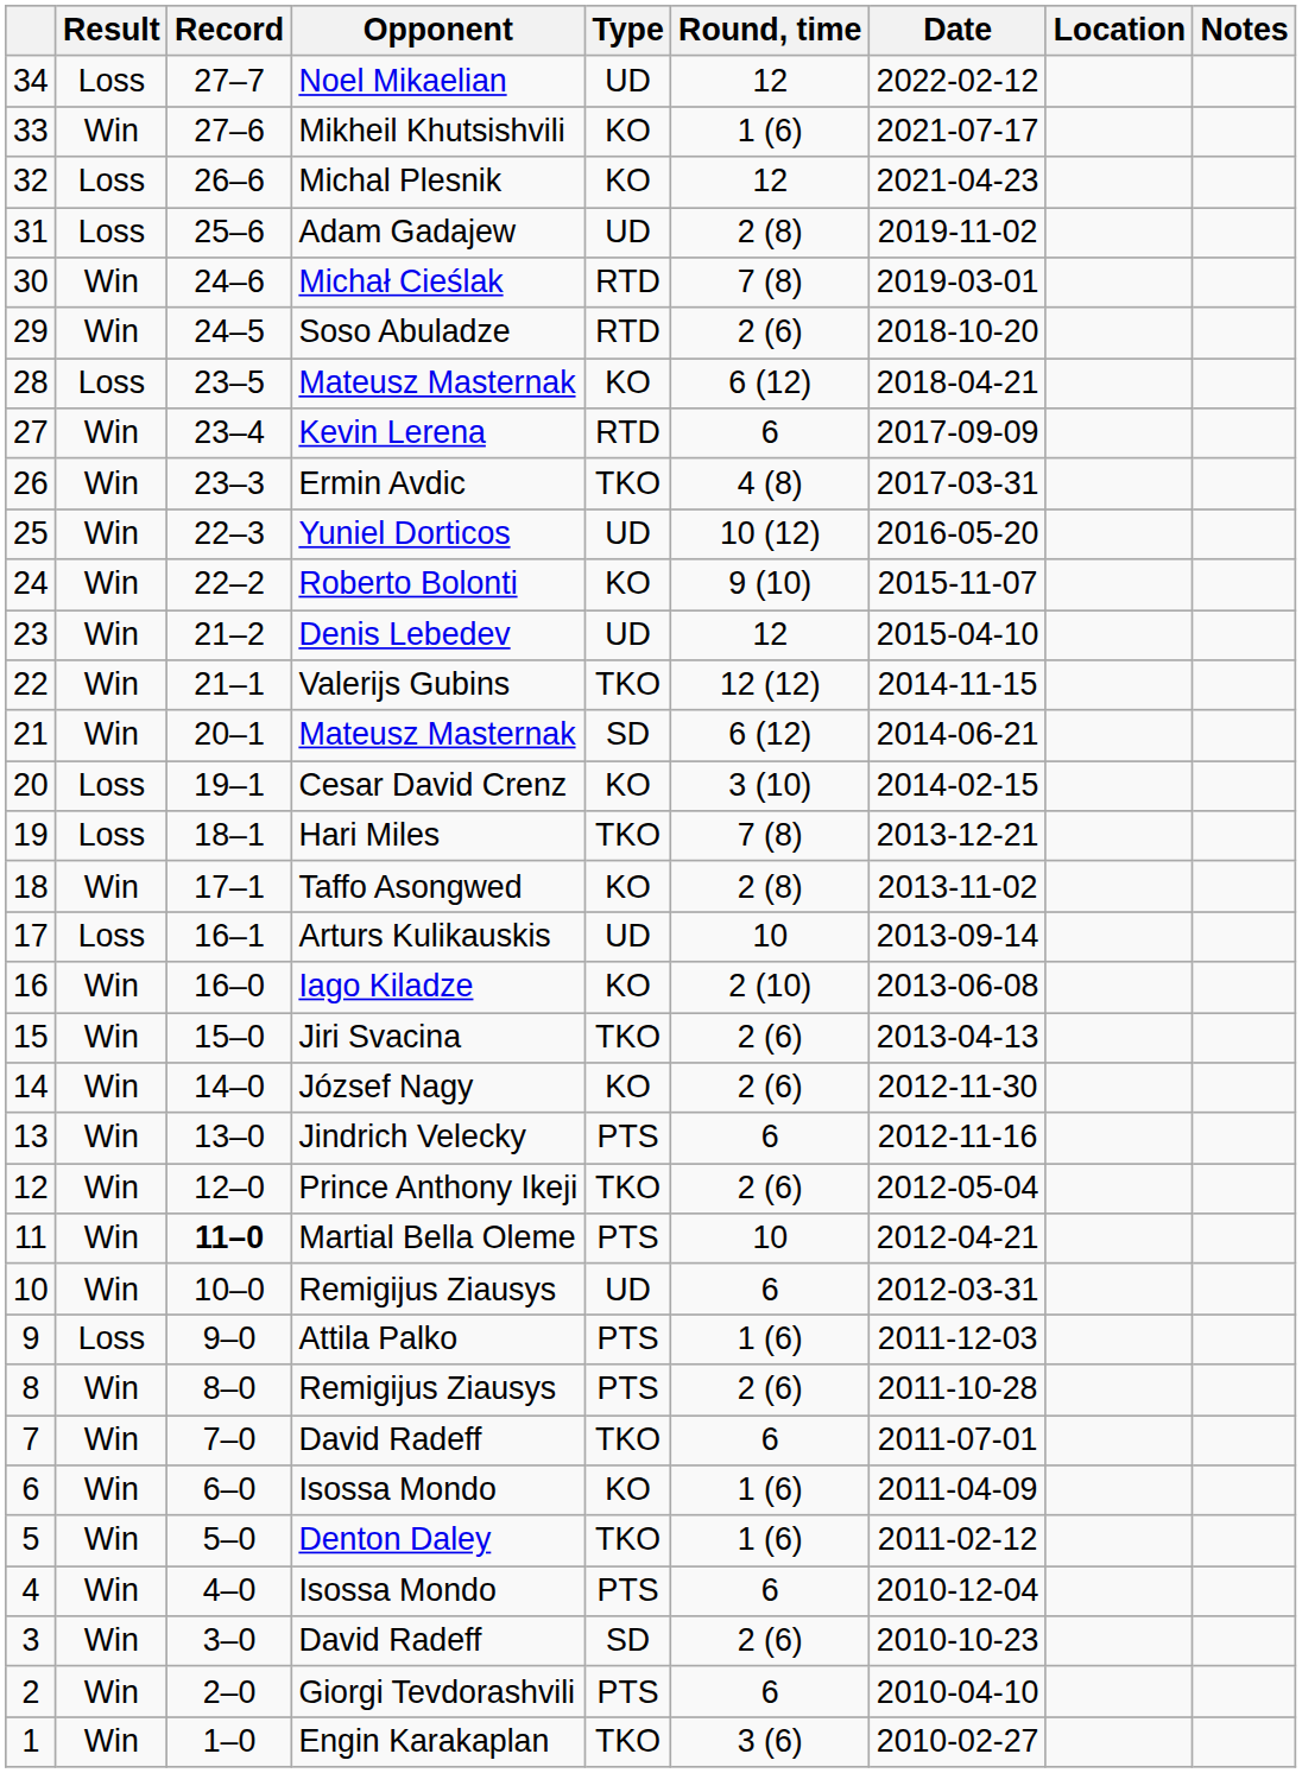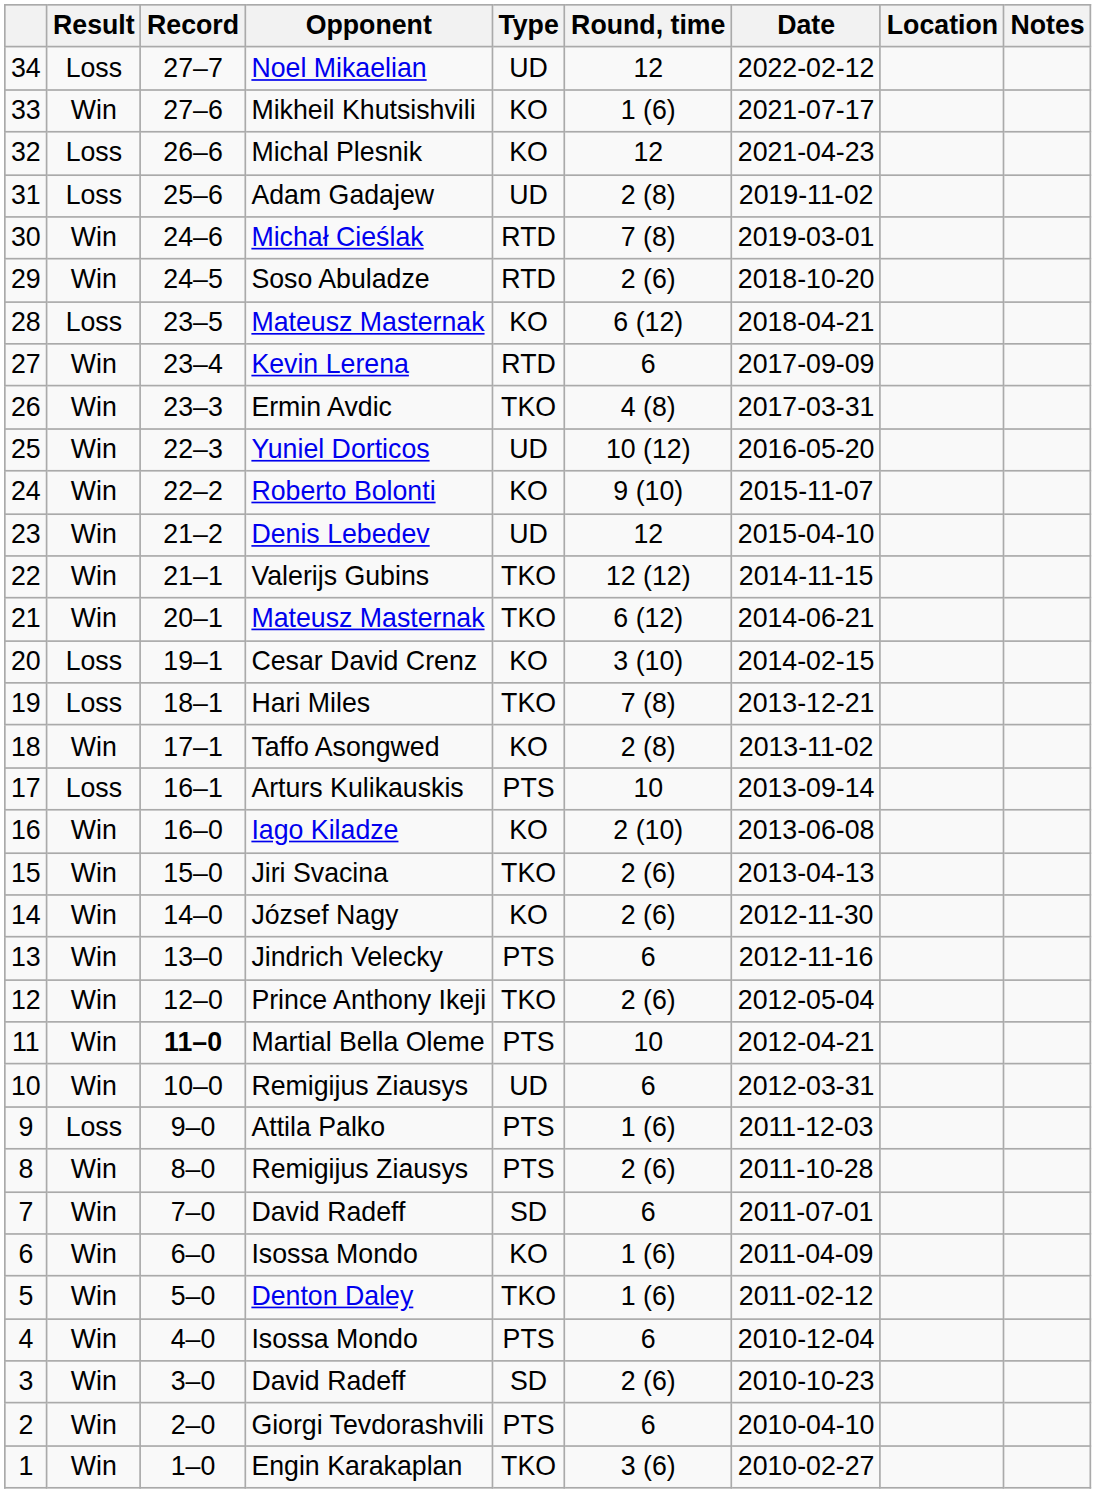 <table class=wikitable style=text-align:center>
 <tr>
 <th></th>
 <th>Result</th>
 <th>Record</th>
 <th>Opponent</th>
 <th>Type</th>
 <th>Round, time</th>
 <th>Date</th>
 <th>Location</th>
 <th>Notes</th>
 </tr>
 <tr>
 <td>34</td>
 <td>Loss</td>
 <td>27–7</td>
 <td align=left><a href='#'>Noel Mikaelian</a></td>
 <td>UD</td>
 <td>12</td>
 <td>2022-02-12</td>
 <td align=left></td>
 <td align=left></td>
 </tr>
 <tr>
 <td>33</td>
 <td>Win</td>
 <td>27–6</td>
 <td align=left>Mikheil Khutsishvili</td>
 <td>KO</td>
 <td>1 (6)</td>
 <td>2021-07-17</td>
 <td align=left></td>
 <td align=left></td>
 </tr>
 <tr>
 <td>32</td>
 <td>Loss</td>
 <td>26–6</td>
 <td align=left>Michal Plesnik</td>
 <td>KO</td>
 <td>12</td>
 <td>2021-04-23</td>
 <td align=left></td>
 <td align=left></td>
 </tr>
 <tr>
 <td>31</td>
 <td>Loss</td>
 <td>25–6</td>
 <td align=left>Adam Gadajew</td>
 <td>UD</td>
 <td>2 (8)</td>
 <td>2019-11-02</td>
 <td align=left></td>
 <td align=left></td>
 </tr>
 <tr>
 <td>30</td>
 <td>Win</td>
 <td>24–6</td>
 <td align=left><a href='#'>Michał Cieślak</a></td>
 <td>RTD</td>
 <td>7 (8)</td>
 <td>2019-03-01</td>
 <td align=left></td>
 <td align=left></td>
 </tr>
 <tr>
 <td>29</td>
 <td>Win</td>
 <td>24–5</td>
 <td align=left>Soso Abuladze</td>
 <td>RTD</td>
 <td>2 (6)</td>
 <td>2018-10-20</td>
 <td align=left></td>
 <td align=left></td>
 </tr>
 <tr>
 <td>28</td>
 <td>Loss</td>
 <td>23–5</td>
 <td align=left><a href='#'>Mateusz Masternak</a></td>
 <td>KO</td>
 <td>6 (12)</td>
 <td>2018-04-21</td>
 <td align=left></td>
 <td align=left></td>
 </tr>
 <tr>
 <td>27</td>
 <td>Win</td>
 <td>23–4</td>
 <td align=left><a href='#'>Kevin Lerena</a></td>
 <td>RTD</td>
 <td>6</td>
 <td>2017-09-09</td>
 <td align=left></td>
 <td align=left></td>
 </tr>
 <tr>
 <td>26</td>
 <td>Win</td>
 <td>23–3</td>
 <td align=left>Ermin Avdic</td>
 <td>TKO</td>
 <td>4 (8)</td>
 <td>2017-03-31</td>
 <td align=left></td>
 <td align=left></td>
 </tr>
 <tr>
 <td>25</td>
 <td>Win</td>
 <td>22–3</td>
 <td align=left><a href='#'>Yuniel Dorticos</a></td>
 <td>UD</td>
 <td>10 (12)</td>
 <td>2016-05-20</td>
 <td align=left></td>
 <td align=left></td>
 </tr>
 <tr>
 <td>24</td>
 <td>Win</td>
 <td>22–2</td>
 <td align=left><a href='#'>Roberto Bolonti</a></td>
 <td>KO</td>
 <td>9 (10)</td>
 <td>2015-11-07</td>
 <td align=left></td>
 <td align=left></td>
 </tr>
 <tr>
 <td>23</td>
 <td>Win</td>
 <td>21–2</td>
 <td align=left><a href='#'>Denis Lebedev</a></td>
 <td>UD</td>
 <td>12</td>
 <td>2015-04-10</td>
 <td align=left></td>
 <td align=left></td>
 </tr>
 <tr>
 <td>22</td>
 <td>Win</td>
 <td>21–1</td>
 <td align=left>Valerijs Gubins</td>
 <td>TKO</td>
 <td>12 (12)</td>
 <td>2014-11-15</td>
 <td align=left></td>
 <td align=left></td>
 </tr>
 <tr>
 <td>21</td>
 <td>Win</td>
 <td>20–1</td>
 <td align=left><a href='#'>Mateusz Masternak</a></td>
-<td>SD</td>
+<td>TKO</td>
 <td>6 (12)</td>
 <td>2014-06-21</td>
 <td align=left></td>
 <td align=left></td>
 </tr>
 <tr>
 <td>20</td>
 <td>Loss</td>
 <td>19–1</td>
 <td align=left>Cesar David Crenz</td>
 <td>KO</td>
 <td>3 (10)</td>
 <td>2014-02-15</td>
 <td align=left></td>
 <td align=left></td>
 </tr>
 <tr>
 <td>19</td>
 <td>Loss</td>
 <td>18–1</td>
 <td align=left>Hari Miles</td>
 <td>TKO</td>
 <td>7 (8)</td>
 <td>2013-12-21</td>
 <td align=left></td>
 <td align=left></td>
 </tr>
 <tr>
 <td>18</td>
 <td>Win</td>
 <td>17–1</td>
 <td align=left>Taffo Asongwed</td>
 <td>KO</td>
 <td>2 (8)</td>
 <td>2013-11-02</td>
 <td align=left></td>
 <td align=left></td>
 </tr>
 <tr>
 <td>17</td>
 <td>Loss</td>
 <td>16–1</td>
 <td align=left>Arturs Kulikauskis</td>
-<td>UD</td>
+<td>PTS</td>
 <td>10</td>
 <td>2013-09-14</td>
 <td align=left></td>
 <td align=left></td>
 </tr>
 <tr>
 <td>16</td>
 <td>Win</td>
 <td>16–0</td>
 <td align=left><a href='#'>Iago Kiladze</a></td>
 <td>KO</td>
 <td>2 (10)</td>
 <td>2013-06-08</td>
 <td align=left></td>
 <td align=left></td>
 </tr>
 <tr>
 <td>15</td>
 <td>Win</td>
 <td>15–0</td>
 <td align=left>Jiri Svacina</td>
 <td>TKO</td>
 <td>2 (6)</td>
 <td>2013-04-13</td>
 <td align=left></td>
 <td align=left></td>
 </tr>
 <tr>
 <td>14</td>
 <td>Win</td>
 <td>14–0</td>
 <td align=left>József Nagy</td>
 <td>KO</td>
 <td>2 (6)</td>
 <td>2012-11-30</td>
 <td align=left></td>
 <td align=left></td>
 </tr>
 <tr>
 <td>13</td>
 <td>Win</td>
 <td>13–0</td>
 <td align=left>Jindrich Velecky</td>
 <td>PTS</td>
 <td>6</td>
 <td>2012-11-16</td>
 <td align=left></td>
 <td align=left></td>
 </tr>
 <tr>
 <td>12</td>
 <td>Win</td>
 <td>12–0</td>
 <td align=left>Prince Anthony Ikeji</td>
 <td>TKO</td>
 <td>2 (6)</td>
 <td>2012-05-04</td>
 <td align=left></td>
 <td align=left></td>
 </tr>
 <tr>
 <td>11</td>
 <td>Win</td>
 <td><strong>11–0</strong></td>
 <td align=left>Martial Bella Oleme</td>
 <td>PTS</td>
 <td>10</td>
 <td>2012-04-21</td>
 <td align=left></td>
 <td align=left></td>
 </tr>
 <tr>
 <td>10</td>
 <td>Win</td>
 <td>10–0</td>
 <td align=left>Remigijus Ziausys</td>
 <td>UD</td>
 <td>6</td>
 <td>2012-03-31</td>
 <td align=left></td>
 <td align=left></td>
 </tr>
 <tr>
 <td>9</td>
 <td>Loss</td>
 <td>9–0</td>
 <td align=left>Attila Palko</td>
 <td>PTS</td>
 <td>1 (6)</td>
 <td>2011-12-03</td>
 <td align=left></td>
 <td align=left></td>
 </tr>
 <tr>
 <td>8</td>
 <td>Win</td>
 <td>8–0</td>
 <td align=left>Remigijus Ziausys</td>
 <td>PTS</td>
 <td>2 (6)</td>
 <td>2011-10-28</td>
 <td align=left></td>
 <td align=left></td>
 </tr>
 <tr>
 <td>7</td>
 <td>Win</td>
 <td>7–0</td>
 <td align=left>David Radeff</td>
-<td>TKO</td>
+<td>SD</td>
 <td>6</td>
 <td>2011-07-01</td>
 <td align=left></td>
 <td align=left></td>
 </tr>
 <tr>
 <td>6</td>
 <td>Win</td>
 <td>6–0</td>
 <td align=left>Isossa Mondo</td>
 <td>KO</td>
 <td>1 (6)</td>
 <td>2011-04-09</td>
 <td align=left></td>
 <td align=left></td>
 </tr>
 <tr>
 <td>5</td>
 <td>Win</td>
 <td>5–0</td>
 <td align=left><a href='#'>Denton Daley</a></td>
 <td>TKO</td>
 <td>1 (6)</td>
 <td>2011-02-12</td>
 <td align=left></td>
 <td align=left></td>
 </tr>
 <tr>
 <td>4</td>
 <td>Win</td>
 <td>4–0</td>
 <td align=left>Isossa Mondo</td>
 <td>PTS</td>
 <td>6</td>
 <td>2010-12-04</td>
 <td align=left></td>
 <td align=left></td>
 </tr>
 <tr>
 <td>3</td>
 <td>Win</td>
 <td>3–0</td>
 <td align=left>David Radeff</td>
 <td>SD</td>
 <td>2 (6)</td>
 <td>2010-10-23</td>
 <td align=left></td>
 <td align=left></td>
 </tr>
 <tr>
 <td>2</td>
 <td>Win</td>
 <td>2–0</td>
 <td align=left>Giorgi Tevdorashvili</td>
 <td>PTS</td>
 <td>6</td>
 <td>2010-04-10</td>
 <td align=left></td>
 <td align=left></td>
 </tr>
 <tr>
 <td>1</td>
 <td>Win</td>
 <td>1–0</td>
 <td align=left>Engin Karakaplan</td>
 <td>TKO</td>
 <td>3 (6)</td>
 <td>2010-02-27</td>
 <td align=left></td>
 <td align=left></td>
 </tr>
 </table>
